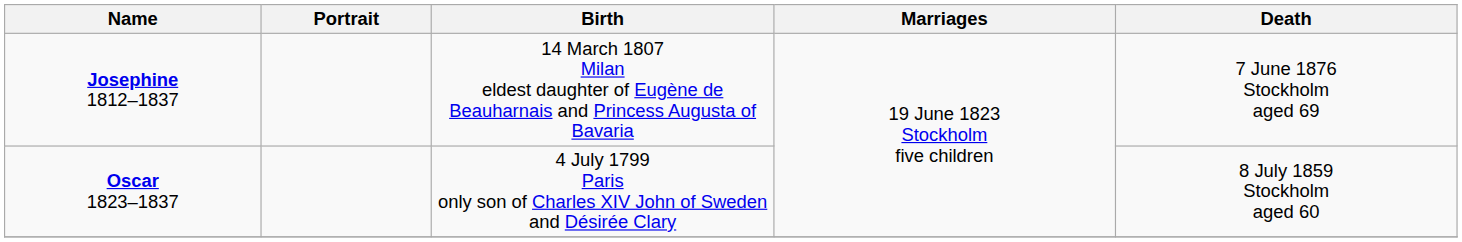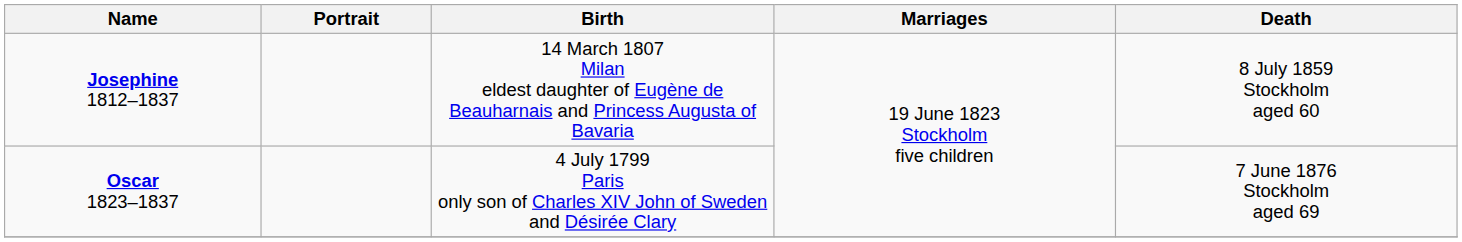 <table style="text-align:center; width:100%" class="wikitable">
 <tr>
 <th width=15%>Name</th>
 <th width=10%>Portrait</th>
 <th width=20%>Birth</th>
 <th width=20%>Marriages</th>
 <th width=20%>Death</th>
 </tr>
 <tr>
 <td width=auto><strong><a href='#'>Josephine</a></strong><br>1812–1837</td>
 <td></td>
 <td>14 March 1807<br><a href='#'>Milan</a><br>eldest daughter of <a href='#'>Eugène de Beauharnais</a> and <a href='#'>Princess Augusta of Bavaria</a></td>
 <td rowspan="2">19 June 1823<br><a href='#'>Stockholm</a><br>five children</td>
-<td>7 June 1876<br>Stockholm<br>aged 69</td>
+<td>8 July 1859<br>Stockholm<br>aged 60</td>
 </tr>
 <tr>
 <td width=auto><strong><a href='#'>Oscar</a></strong><br>1823–1837</td>
 <td></td>
 <td>4 July 1799<br><a href='#'>Paris</a><br>only son of <a href='#'>Charles XIV John of Sweden</a> and <a href='#'>Désirée Clary</a></td>
-<td>8 July 1859<br>Stockholm<br>aged 60</td>
+<td>7 June 1876<br>Stockholm<br>aged 69</td>
 </tr>
 <tr>
 </tr>
 </table>
